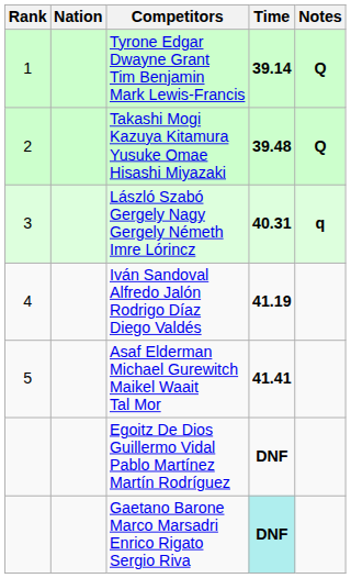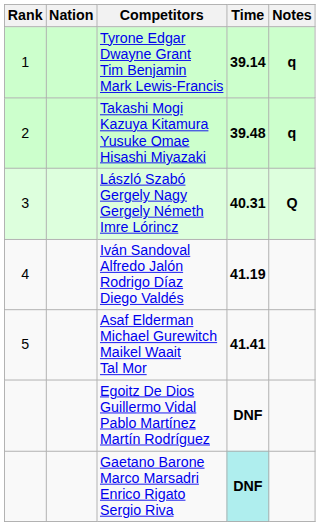 <table class="wikitable sortable" style="text-align:center">
 <tr>
 <th>Rank</th>
 <th>Nation</th>
 <th>Competitors</th>
 <th>Time</th>
 <th>Notes</th>
 </tr>
 <tr bgcolor=ccffcc>
 <td>1</td>
 <td align=left></td>
 <td align=left><a href='#'>Tyrone Edgar</a><br><a href='#'>Dwayne Grant</a><br><a href='#'>Tim Benjamin</a><br><a href='#'>Mark Lewis-Francis</a></td>
 <td><strong>39.14</strong></td>
-<td><strong>Q</strong></td>
+<td><strong>q</strong></td>
 </tr>
 <tr bgcolor=ccffcc>
 <td>2</td>
 <td align=left></td>
 <td align=left><a href='#'>Takashi Mogi</a><br><a href='#'>Kazuya Kitamura</a><br><a href='#'>Yusuke Omae</a><br><a href='#'>Hisashi Miyazaki</a></td>
 <td><strong>39.48</strong></td>
-<td><strong>Q</strong></td>
+<td><strong>q</strong></td>
 </tr>
 <tr bgcolor=ddffdd>
 <td>3</td>
 <td align=left></td>
 <td align=left><a href='#'>László Szabó</a><br><a href='#'>Gergely Nagy</a><br><a href='#'>Gergely Németh</a><br><a href='#'>Imre Lórincz</a></td>
 <td><strong>40.31</strong></td>
-<td><strong>q</strong></td>
+<td><strong>Q</strong></td>
 </tr>
 <tr>
 <td>4</td>
 <td align=left></td>
 <td align=left><a href='#'>Iván Sandoval</a><br><a href='#'>Alfredo Jalón</a><br><a href='#'>Rodrigo Díaz</a><br><a href='#'>Diego Valdés</a></td>
 <td><strong>41.19</strong></td>
 <td></td>
 </tr>
 <tr>
 <td>5</td>
 <td align=left></td>
 <td align=left><a href='#'>Asaf Elderman</a><br><a href='#'>Michael Gurewitch</a><br><a href='#'>Maikel Waait</a><br><a href='#'>Tal Mor</a></td>
 <td><strong>41.41</strong></td>
 <td></td>
 </tr>
 <tr>
 <td></td>
 <td align=left></td>
 <td align=left><a href='#'>Egoitz De Dios</a><br><a href='#'>Guillermo Vidal</a><br><a href='#'>Pablo Martínez</a><br><a href='#'>Martín Rodríguez</a></td>
 <td><strong>DNF</strong></td>
 <td></td>
 </tr>
 <tr>
 <td></td>
 <td align=left></td>
 <td align=left><a href='#'>Gaetano Barone</a><br><a href='#'>Marco Marsadri</a><br><a href='#'>Enrico Rigato</a><br><a href='#'>Sergio Riva</a></td>
 <td style="background: paleturquoise;"><strong>DNF</strong></td>
 <td></td>
 </tr>
 </table>
